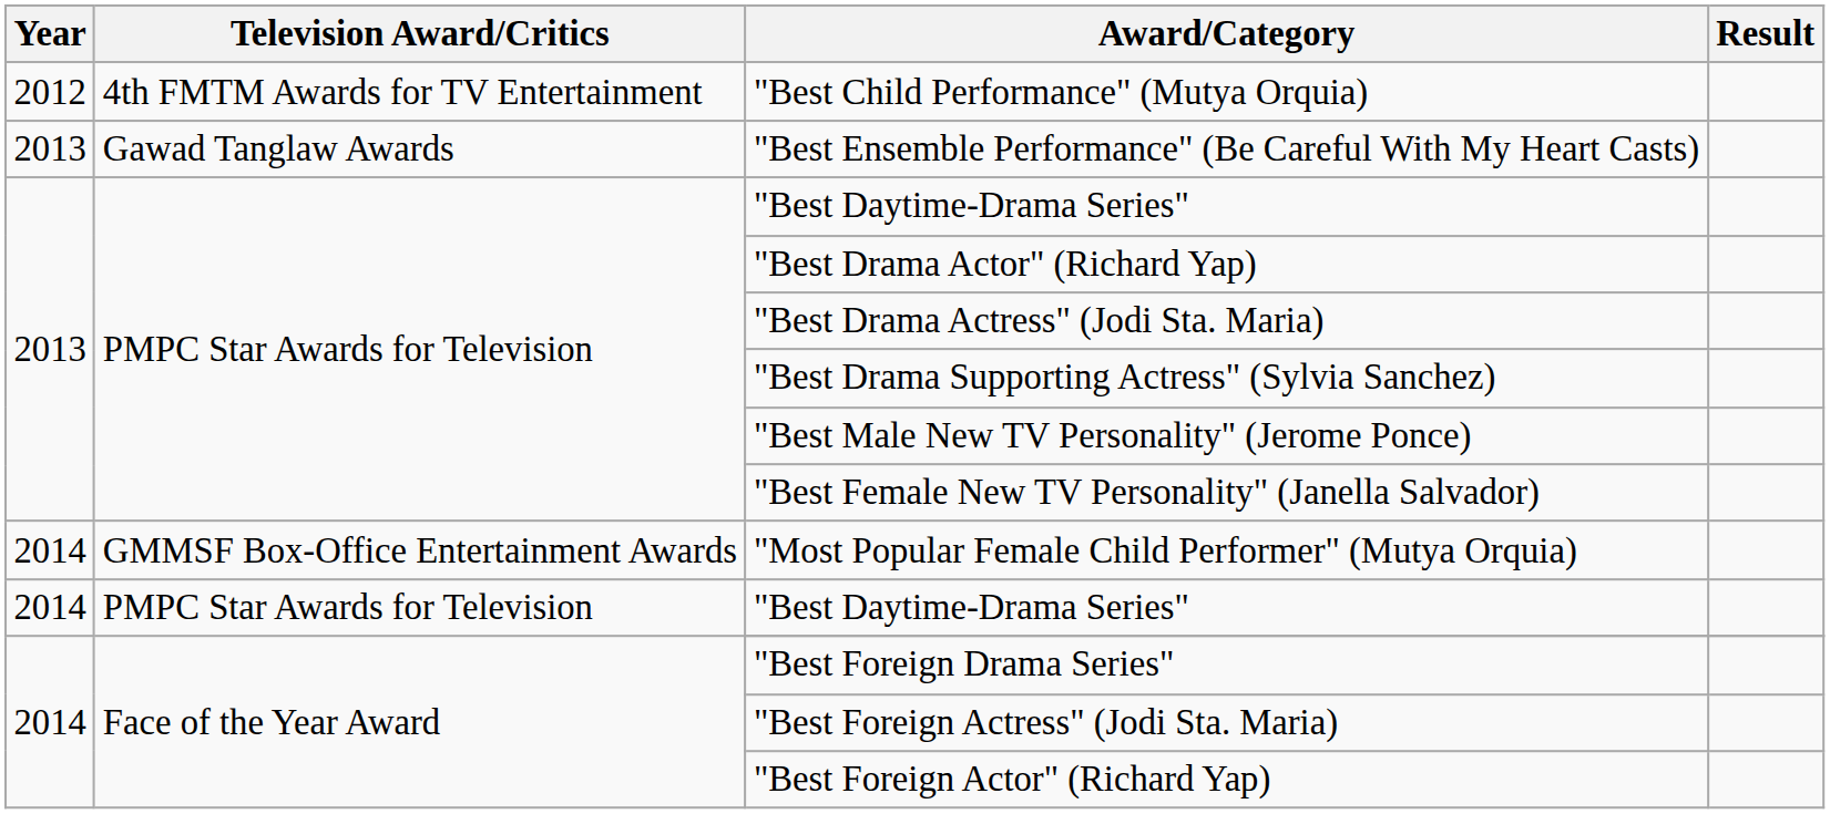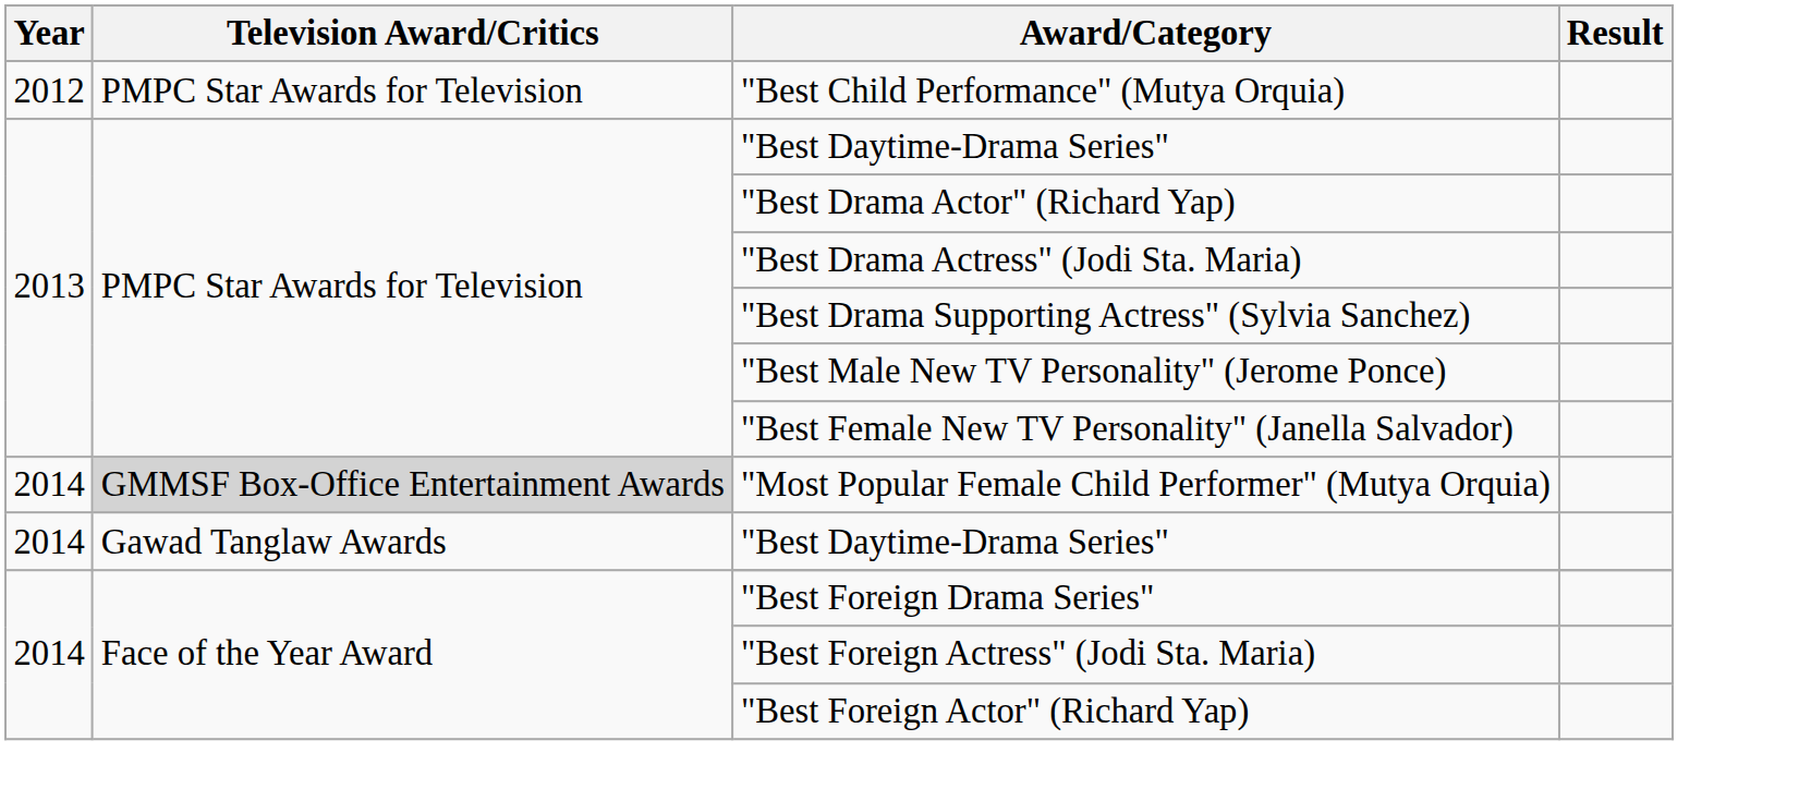 <table class="wikitable">
 <tr>
 <th>Year</th>
 <th>Television Award/Critics</th>
 <th>Award/Category</th>
 <th>Result</th>
 </tr>
 <tr>
 <td>2012</td>
-<td>4th FMTM Awards for TV Entertainment</td>
+<td>PMPC Star Awards for Television</td>
 <td>"Best Child Performance" (Mutya Orquia)</td>
-<td></td>
-</tr>
-<tr>
-<td>2013</td>
-<td>Gawad Tanglaw Awards</td>
-<td>"Best Ensemble Performance" (Be Careful With My Heart Casts)</td>
 <td></td>
 </tr>
 <tr>
 <td rowspan=6>2013</td>
 <td rowspan=6>PMPC Star Awards for Television</td>
 <td>"Best Daytime-Drama Series"</td>
 <td></td>
 </tr>
 <tr>
 <td>"Best Drama Actor" (Richard Yap)</td>
 <td></td>
 </tr>
 <tr>
 <td>"Best Drama Actress" (Jodi Sta. Maria)</td>
 <td></td>
 </tr>
 <tr>
 <td>"Best Drama Supporting Actress" (Sylvia Sanchez)</td>
 <td></td>
 </tr>
 <tr>
 <td>"Best Male New TV Personality" (Jerome Ponce)</td>
 <td></td>
 </tr>
 <tr>
 <td>"Best Female New TV Personality" (Janella Salvador)</td>
 <td></td>
 </tr>
 <tr>
 <td>2014</td>
-<td>GMMSF Box-Office Entertainment Awards</td>
+<td style="background: lightgrey;">GMMSF Box-Office Entertainment Awards</td>
 <td>"Most Popular Female Child Performer" (Mutya Orquia)</td>
 <td></td>
 </tr>
 <tr>
 <td>2014</td>
-<td>PMPC Star Awards for Television</td>
+<td>Gawad Tanglaw Awards</td>
 <td>"Best Daytime-Drama Series"</td>
 <td></td>
 </tr>
 <tr>
 <td rowspan=4>2014</td>
 <td rowspan=4>Face of the Year Award</td>
 </tr>
 <tr>
 <td>"Best Foreign Drama Series"</td>
 <td></td>
 </tr>
 <tr>
 <td>"Best Foreign Actress" (Jodi Sta. Maria)</td>
 <td></td>
 </tr>
 <tr>
 <td>"Best Foreign Actor" (Richard Yap)</td>
 <td></td>
 </tr>
 </table>
